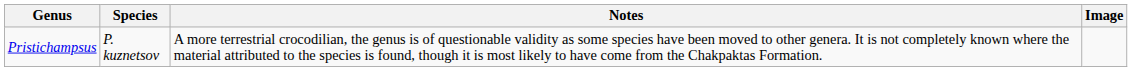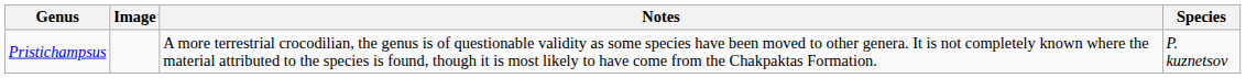 <table class="wikitable">
 <tr>
 <th>Genus</th>
+<th>Image</th>
+<th>Notes</th>
 <th>Species</th>
-<th>Notes</th>
-<th>Image</th>
 </tr>
 <tr>
 <td><em><a href='#'>Pristichampsus</a></em> </td>
+<td></td>
+<td>A more terrestrial crocodilian, the genus is of questionable validity as some species have been moved to other genera. It is not completely known where the material attributed to the species is found, though it is most likely to have come from the Chakpaktas Formation.</td>
 <td><em>P. kuznetsov</em></td>
-<td>A more terrestrial crocodilian, the genus is of questionable validity as some species have been moved to other genera. It is not completely known where the material attributed to the species is found, though it is most likely to have come from the Chakpaktas Formation.</td>
-<td></td>
 </tr>
 </table>
